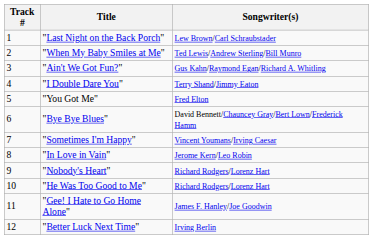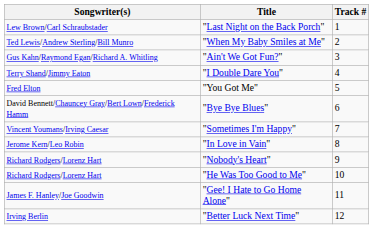 <table class="wikitable">
 <tr>
+<th>Songwriter(s)</th>
+<th>Title</th>
 <th>Track #</th>
-<th>Title</th>
-<th>Songwriter(s)</th>
 </tr>
 <tr>
+<td><small><a href='#'>Lew Brown</a>/<a href='#'>Carl Schraubstader</a></small></td>
+<td>"<a href='#'>Last Night on the Back Porch</a>"</td>
 <td>1</td>
-<td>"<a href='#'>Last Night on the Back Porch</a>"</td>
-<td><small><a href='#'>Lew Brown</a>/<a href='#'>Carl Schraubstader</a></small></td>
 </tr>
 <tr>
+<td><small><a href='#'>Ted Lewis</a>/<a href='#'>Andrew Sterling</a>/<a href='#'>Bill Munro</a></small></td>
+<td>"<a href='#'>When My Baby Smiles at Me</a>"</td>
 <td>2</td>
-<td>"<a href='#'>When My Baby Smiles at Me</a>"</td>
-<td><small><a href='#'>Ted Lewis</a>/<a href='#'>Andrew Sterling</a>/<a href='#'>Bill Munro</a></small></td>
 </tr>
 <tr>
+<td><small><a href='#'>Gus Kahn</a>/<a href='#'>Raymond Egan</a>/<a href='#'>Richard A. Whitling</a></small></td>
+<td>"<a href='#'>Ain't We Got Fun?</a>"</td>
 <td>3</td>
-<td>"<a href='#'>Ain't We Got Fun?</a>"</td>
-<td><small><a href='#'>Gus Kahn</a>/<a href='#'>Raymond Egan</a>/<a href='#'>Richard A. Whitling</a></small></td>
 </tr>
 <tr>
+<td><small><a href='#'>Terry Shand</a>/<a href='#'>Jimmy Eaton</a></small></td>
+<td>"<a href='#'>I Double Dare You</a>"</td>
 <td>4</td>
-<td>"<a href='#'>I Double Dare You</a>"</td>
-<td><small><a href='#'>Terry Shand</a>/<a href='#'>Jimmy Eaton</a></small></td>
 </tr>
 <tr>
+<td><small><a href='#'>Fred Elton</a></small></td>
+<td>"You Got Me"</td>
 <td>5</td>
-<td>"You Got Me"</td>
-<td><small><a href='#'>Fred Elton</a></small></td>
 </tr>
 <tr>
+<td><small>David Bennett/<a href='#'>Chauncey Gray</a>/<a href='#'>Bert Lown</a>/<a href='#'>Frederick Hamm</a></small></td>
+<td>"<a href='#'>Bye Bye Blues</a>"</td>
 <td>6</td>
-<td>"<a href='#'>Bye Bye Blues</a>"</td>
-<td><small>David Bennett/<a href='#'>Chauncey Gray</a>/<a href='#'>Bert Lown</a>/<a href='#'>Frederick Hamm</a></small></td>
 </tr>
 <tr>
+<td><small><a href='#'>Vincent Youmans</a>/<a href='#'>Irving Caesar</a></small></td>
+<td>"<a href='#'>Sometimes I'm Happy</a>"</td>
 <td>7</td>
-<td>"<a href='#'>Sometimes I'm Happy</a>"</td>
-<td><small><a href='#'>Vincent Youmans</a>/<a href='#'>Irving Caesar</a></small></td>
 </tr>
 <tr>
+<td><small><a href='#'>Jerome Kern</a>/<a href='#'>Leo Robin</a></small></td>
+<td>"<a href='#'>In Love in Vain</a>"</td>
 <td>8</td>
-<td>"<a href='#'>In Love in Vain</a>"</td>
-<td><small><a href='#'>Jerome Kern</a>/<a href='#'>Leo Robin</a></small></td>
 </tr>
 <tr>
+<td><small><a href='#'>Richard Rodgers</a>/<a href='#'>Lorenz Hart</a></small></td>
+<td>"<a href='#'>Nobody's Heart</a>"</td>
 <td>9</td>
-<td>"<a href='#'>Nobody's Heart</a>"</td>
-<td><small><a href='#'>Richard Rodgers</a>/<a href='#'>Lorenz Hart</a></small></td>
 </tr>
 <tr>
+<td><small><a href='#'>Richard Rodgers</a>/<a href='#'>Lorenz Hart</a></small></td>
+<td>"<a href='#'>He Was Too Good to Me</a>"</td>
 <td>10</td>
-<td>"<a href='#'>He Was Too Good to Me</a>"</td>
-<td><small><a href='#'>Richard Rodgers</a>/<a href='#'>Lorenz Hart</a></small></td>
 </tr>
 <tr>
+<td><small><a href='#'>James F. Hanley</a>/<a href='#'>Joe Goodwin</a></small></td>
+<td>"<a href='#'>Gee! I Hate to Go Home Alone</a>"</td>
 <td>11</td>
-<td>"<a href='#'>Gee! I Hate to Go Home Alone</a>"</td>
-<td><small><a href='#'>James F. Hanley</a>/<a href='#'>Joe Goodwin</a></small></td>
 </tr>
 <tr>
+<td><small><a href='#'>Irving Berlin</a></small></td>
+<td>"<a href='#'>Better Luck Next Time</a>"</td>
 <td>12</td>
-<td>"<a href='#'>Better Luck Next Time</a>"</td>
-<td><small><a href='#'>Irving Berlin</a></small></td>
 </tr>
 </table>
